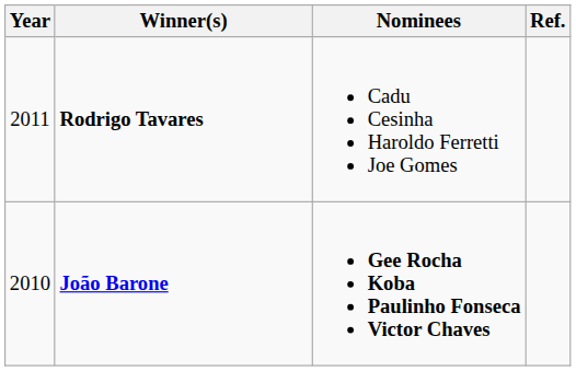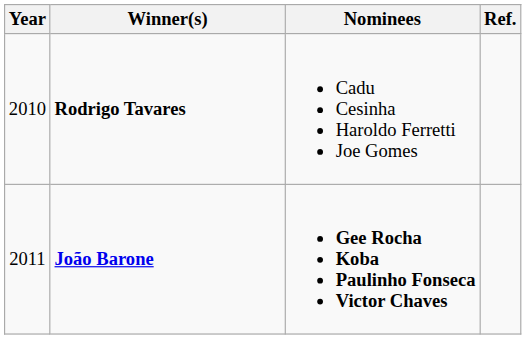 <table class="wikitable sortable">
 <tr>
 <th style="width:5px;"><strong>Year</strong></th>
 <th style="width:195px;"><strong>Winner(s)</strong></th>
 <th class="unsortable"><strong>Nominees</strong></th>
 <th class="unsortable">Ref.</th>
 </tr>
 <tr>
-<td align="center">2011</td>
+<td align="center">2010</td>
 <td><strong>Rodrigo Tavares</strong></td>
 <td><br><ul><li>Cadu</li><li>Cesinha</li><li>Haroldo Ferretti</li><li>Joe Gomes</li></ul></td>
 <td></td>
 </tr>
 <tr>
-<td align="center">2010</td>
+<td align="center">2011</td>
 <td><strong><a href='#'>João Barone</a></strong></td>
 <td><strong><br><ul><li>Gee Rocha</li><li>Koba</li><li>Paulinho Fonseca</li><li>Victor Chaves</li></ul></strong></td>
 <td></td>
 </tr>
 </table>
